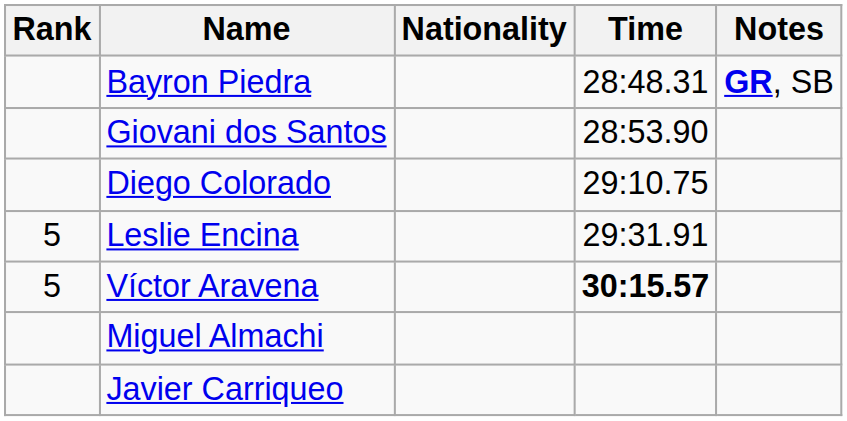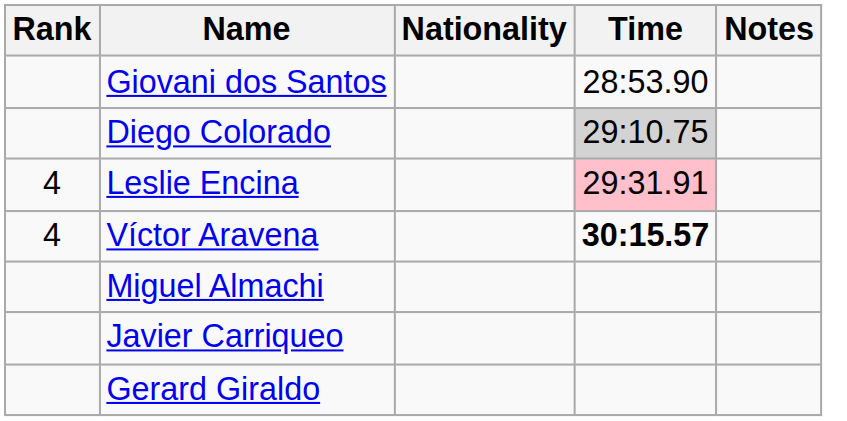 <table class="wikitable sortable" style="text-align:center">
 <tr>
 <th>Rank</th>
 <th>Name</th>
 <th>Nationality</th>
 <th>Time</th>
 <th>Notes</th>
-</tr>
-<tr>
-<td></td>
-<td align=left><a href='#'>Bayron Piedra</a></td>
-<td align=left></td>
-<td>28:48.31</td>
-<td><strong><a href='#'>GR</a></strong>, SB</td>
 </tr>
 <tr>
 <td></td>
 <td align=left><a href='#'>Giovani dos Santos</a></td>
 <td align=left></td>
 <td>28:53.90</td>
 <td></td>
 </tr>
 <tr>
 <td></td>
 <td align=left><a href='#'>Diego Colorado</a></td>
 <td align=left></td>
-<td>29:10.75</td>
+<td style="background: lightgrey;">29:10.75</td>
 <td></td>
 </tr>
 <tr>
-<td>5</td>
+<td>4</td>
 <td align=left><a href='#'>Leslie Encina</a></td>
 <td align=left></td>
-<td>29:31.91</td>
+<td style="background: pink;">29:31.91</td>
 <td></td>
 </tr>
 <tr>
-<td>5</td>
+<td>4</td>
 <td align=left><a href='#'>Víctor Aravena</a></td>
 <td align=left></td>
 <td><strong>30:15.57</strong></td>
 <td></td>
 </tr>
 <tr>
 <td></td>
 <td align=left><a href='#'>Miguel Almachi</a></td>
 <td align=left></td>
 <td></td>
 <td></td>
 </tr>
 <tr>
 <td></td>
 <td align=left><a href='#'>Javier Carriqueo</a></td>
 <td align=left></td>
 <td></td>
 <td></td>
 </tr>
+<tr>
+<td></td>
+<td align=left><a href='#'>Gerard Giraldo</a></td>
+<td align=left></td>
+<td></td>
+<td></td>
+</tr>
 </table>
